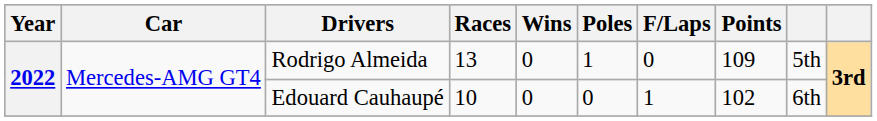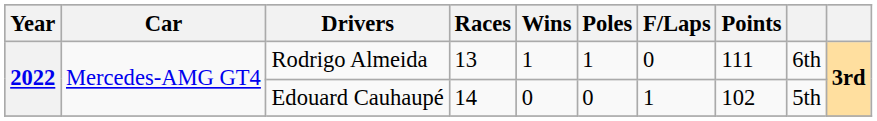 <table class="wikitable" style="font-size:85%">
 <tr>
 <th>Year</th>
 <th>Car</th>
 <th>Drivers</th>
 <th>Races</th>
 <th>Wins</th>
 <th>Poles</th>
 <th>F/Laps</th>
 <th>Points</th>
 <th></th>
 <th></th>
 </tr>
 <tr>
 <th rowspan="2"><a href='#'>2022</a></th>
 <td rowspan="2"><a href='#'>Mercedes-AMG GT4</a></td>
 <td> Rodrigo Almeida</td>
 <td>13</td>
-<td>0</td>
+<td>1</td>
 <td>1</td>
 <td>0</td>
-<td>109</td>
-<td>5th</td>
+<td>111</td>
+<td>6th</td>
 <td rowspan="2" style="background:#ffdf9f;"><strong>3rd</strong></td>
 </tr>
 <tr>
 <td> Edouard Cauhaupé</td>
-<td>10</td>
+<td>14</td>
 <td>0</td>
 <td>0</td>
 <td>1</td>
 <td>102</td>
-<td>6th</td>
+<td>5th</td>
 </tr>
 </table>
